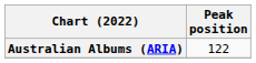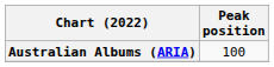 <table class="wikitable sortable plainrowheaders" style="text-align:center">
 <tr>
 <th scope="col">Chart (2022)</th>
 <th scope="col">Peak<br>position</th>
 </tr>
 <tr>
 <th scope="row">Australian Albums (<a href='#'>ARIA</a>)</th>
-<td>122</td>
+<td>100</td>
 </tr>
 <tr>
 </tr>
 </table>
